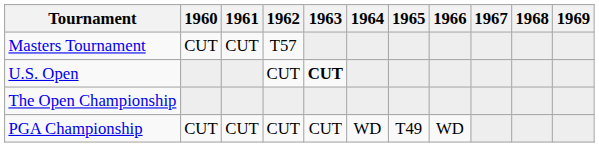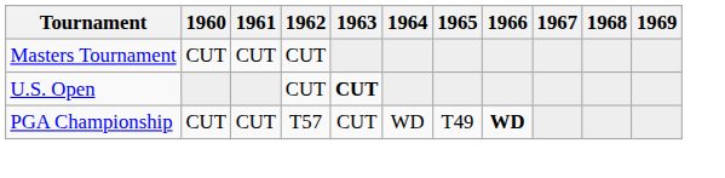 <table class="wikitable" style="font-size:95%;text-align:center;">
 <tr>
 <th>Tournament</th>
 <th>1960</th>
 <th>1961</th>
 <th>1962</th>
 <th>1963</th>
 <th>1964</th>
 <th>1965</th>
 <th>1966</th>
 <th>1967</th>
 <th>1968</th>
 <th>1969</th>
 </tr>
 <tr>
 <td align=left><a href='#'>Masters Tournament</a></td>
 <td>CUT</td>
 <td>CUT</td>
-<td>T57</td>
+<td>CUT</td>
 <td style="background:#eeeeee;"></td>
 <td style="background:#eeeeee;"></td>
 <td style="background:#eeeeee;"></td>
 <td style="background:#eeeeee;"></td>
 <td style="background:#eeeeee;"></td>
 <td style="background:#eeeeee;"></td>
 <td style="background:#eeeeee;"></td>
 </tr>
 <tr>
 <td align=left><a href='#'>U.S. Open</a></td>
 <td style="background:#eeeeee;"></td>
 <td style="background:#eeeeee;"></td>
 <td>CUT</td>
 <td><strong>CUT</strong></td>
 <td style="background:#eeeeee;"></td>
 <td style="background:#eeeeee;"></td>
 <td style="background:#eeeeee;"></td>
 <td style="background:#eeeeee;"></td>
 <td style="background:#eeeeee;"></td>
 <td style="background:#eeeeee;"></td>
 </tr>
 <tr>
-<td align=left><a href='#'>The Open Championship</a></td>
-<td style="background:#eeeeee;"></td>
-<td style="background:#eeeeee;"></td>
-<td style="background:#eeeeee;"></td>
-<td style="background:#eeeeee;"></td>
-<td style="background:#eeeeee;"></td>
-<td style="background:#eeeeee;"></td>
-<td style="background:#eeeeee;"></td>
-<td style="background:#eeeeee;"></td>
-<td style="background:#eeeeee;"></td>
-<td style="background:#eeeeee;"></td>
-</tr>
-<tr>
 <td align=left><a href='#'>PGA Championship</a></td>
 <td>CUT</td>
 <td>CUT</td>
-<td>CUT</td>
+<td>T57</td>
 <td>CUT</td>
 <td>WD</td>
 <td>T49</td>
-<td>WD</td>
+<td><strong>WD</strong></td>
 <td style="background:#eeeeee;"></td>
 <td style="background:#eeeeee;"></td>
 <td style="background:#eeeeee;"></td>
 </tr>
 </table>
